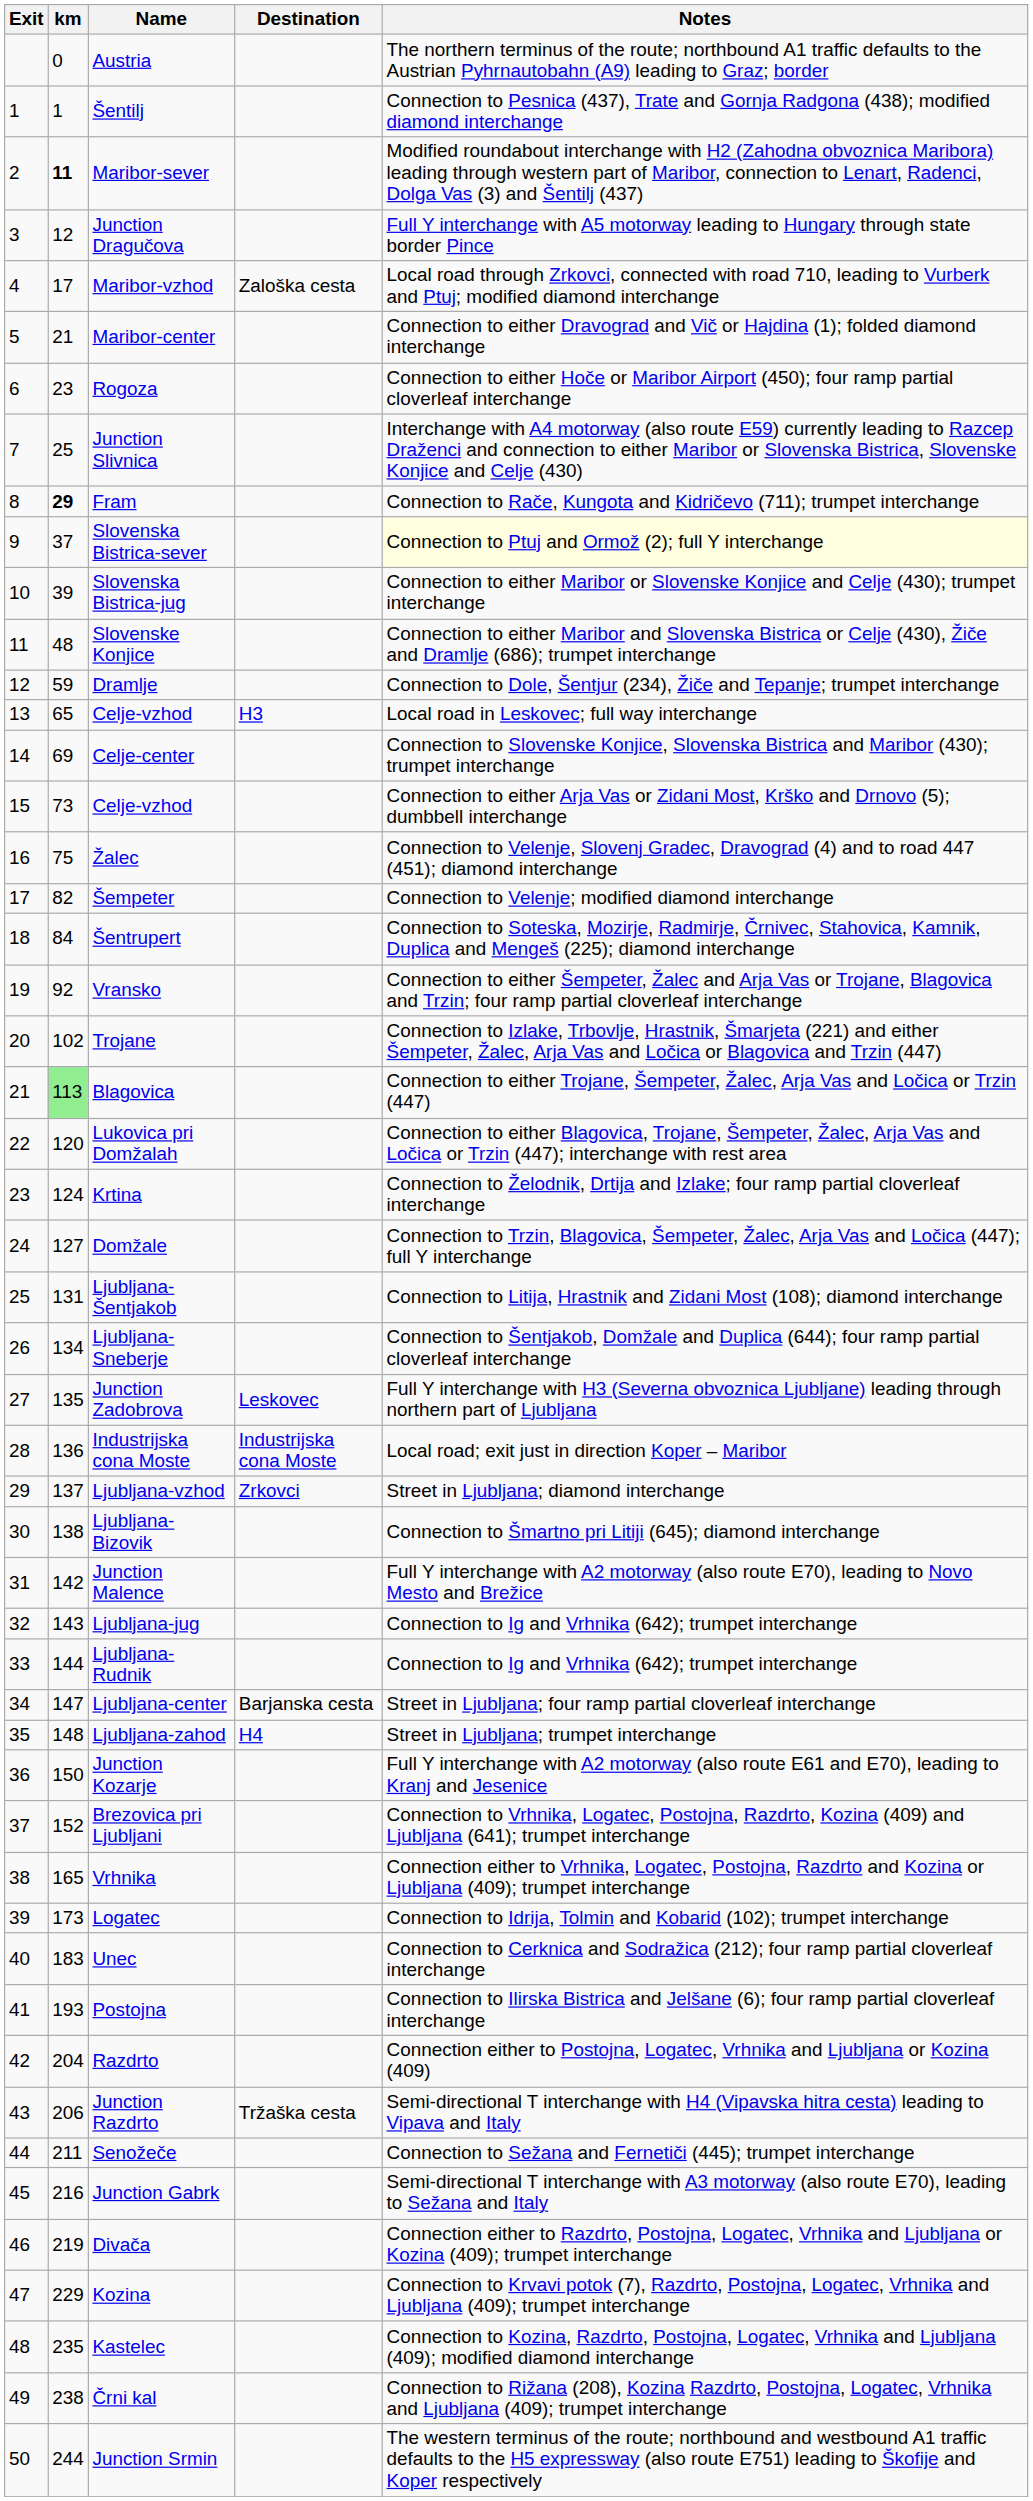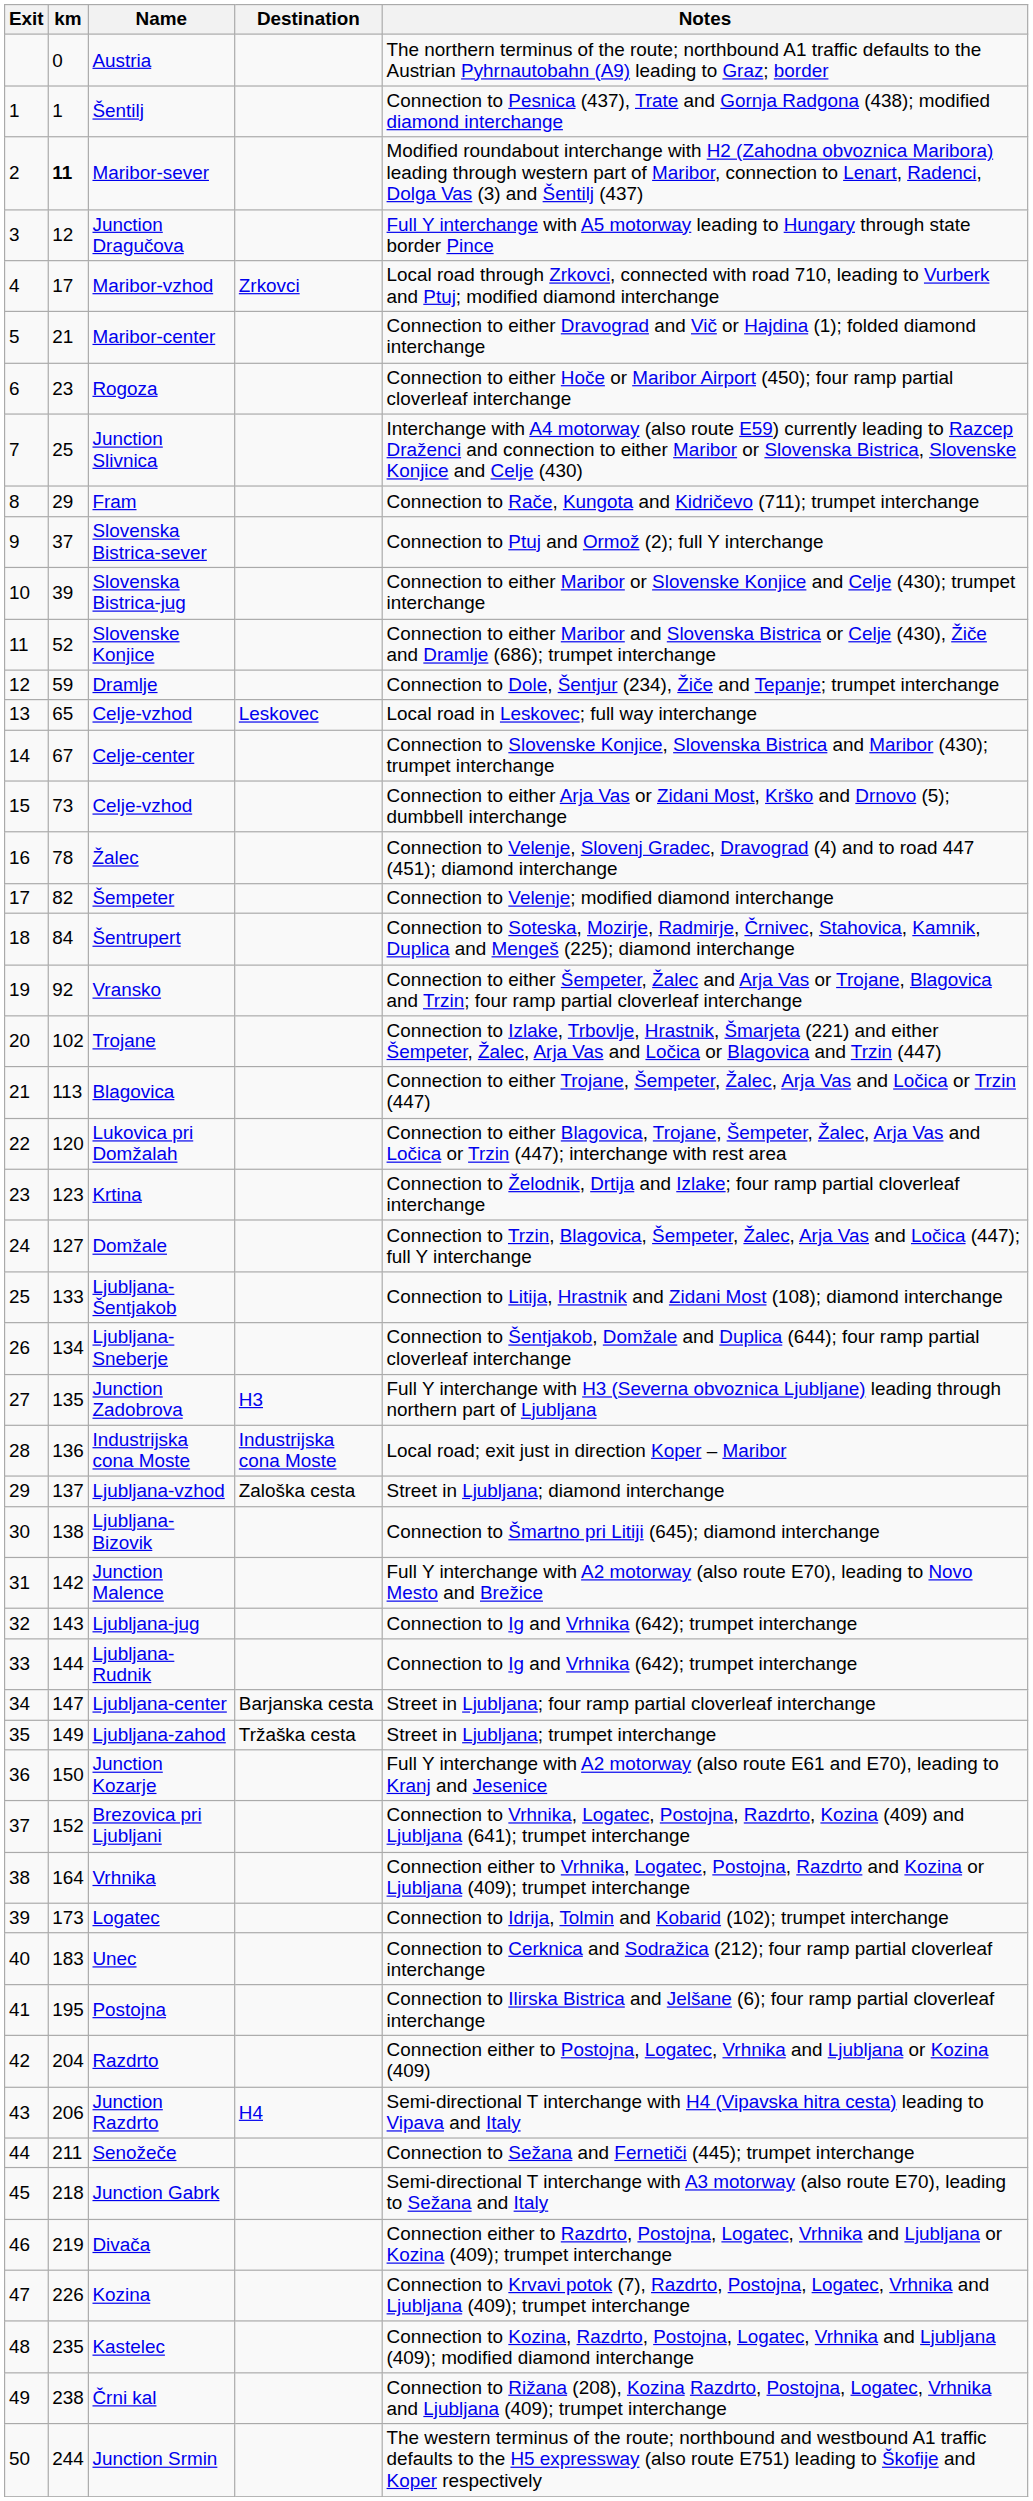 <table class="wikitable">
 <tr>
 <th scope="col">Exit</th>
 <th scope="col">km</th>
 <th scope="col">Name</th>
 <th scope="col">Destination</th>
 <th scope="col">Notes</th>
 </tr>
 <tr>
 <td></td>
 <td>0</td>
 <td><a href='#'>Austria</a></td>
 <td><br><br></td>
 <td>The northern terminus of the route; northbound A1 traffic defaults to the Austrian <a href='#'>Pyhrnautobahn (A9)</a> leading to <a href='#'>Graz</a>; <a href='#'>border</a></td>
 </tr>
 <tr>
 <td>1</td>
 <td>1</td>
 <td><a href='#'>Šentilj</a></td>
 <td><br></td>
 <td>Connection to <a href='#'>Pesnica</a> (437), <a href='#'>Trate</a> and <a href='#'>Gornja Radgona</a> (438); modified <a href='#'>diamond interchange</a></td>
 </tr>
 <tr>
 <td>2</td>
 <td><strong>11</strong></td>
 <td><a href='#'>Maribor-sever</a></td>
 <td><br><br></td>
 <td>Modified roundabout interchange with <a href='#'>H2 (Zahodna obvoznica Maribora)</a> leading through western part of <a href='#'>Maribor</a>, connection to <a href='#'>Lenart</a>, <a href='#'>Radenci</a>, <a href='#'>Dolga Vas</a> (3) and <a href='#'>Šentilj</a> (437)</td>
 </tr>
 <tr>
 <td>3</td>
 <td>12</td>
 <td><a href='#'>Junction Dragučova</a></td>
 <td><br></td>
 <td><a href='#'>Full Y interchange</a> with <a href='#'>A5 motorway</a> leading to <a href='#'>Hungary</a> through state border <a href='#'>Pince</a></td>
 </tr>
 <tr>
 <td>4</td>
 <td>17</td>
 <td><a href='#'>Maribor-vzhod</a></td>
-<td>Zaloška cesta</td>
+<td><a href='#'>Zrkovci</a></td>
 <td>Local road through <a href='#'>Zrkovci</a>, connected with road 710, leading to <a href='#'>Vurberk</a> and <a href='#'>Ptuj</a>; modified diamond interchange</td>
 </tr>
 <tr>
 <td>5</td>
 <td>21</td>
 <td><a href='#'>Maribor-center</a></td>
 <td></td>
 <td>Connection to either <a href='#'>Dravograd</a> and <a href='#'>Vič</a> or <a href='#'>Hajdina</a> (1); folded diamond interchange</td>
 </tr>
 <tr>
 <td>6</td>
 <td>23</td>
 <td><a href='#'>Rogoza</a></td>
 <td></td>
 <td>Connection to either <a href='#'>Hoče</a> or <a href='#'>Maribor Airport</a> (450); four ramp partial cloverleaf interchange</td>
 </tr>
 <tr>
 <td>7</td>
 <td>25</td>
 <td><a href='#'>Junction Slivnica</a></td>
 <td><br><br></td>
 <td>Interchange with <a href='#'>A4 motorway</a> (also route <a href='#'>E59</a>) currently leading to <a href='#'>Razcep Draženci</a> and connection to either <a href='#'>Maribor</a> or <a href='#'>Slovenska Bistrica</a>, <a href='#'>Slovenske Konjice</a> and <a href='#'>Celje</a> (430)</td>
 </tr>
 <tr>
 <td>8</td>
-<td><strong>29</strong></td>
+<td>29</td>
 <td><a href='#'>Fram</a></td>
 <td></td>
 <td>Connection to <a href='#'>Rače</a>, <a href='#'>Kungota</a> and <a href='#'>Kidričevo</a> (711); trumpet interchange</td>
 </tr>
 <tr>
 <td>9</td>
 <td>37</td>
 <td><a href='#'>Slovenska Bistrica-sever</a></td>
 <td></td>
-<td style="background: lightyellow;">Connection to <a href='#'>Ptuj</a> and <a href='#'>Ormož</a> (2); full Y interchange</td>
+<td>Connection to <a href='#'>Ptuj</a> and <a href='#'>Ormož</a> (2); full Y interchange</td>
 </tr>
 <tr>
 <td>10</td>
 <td>39</td>
 <td><a href='#'>Slovenska Bistrica-jug</a></td>
 <td></td>
 <td>Connection to either <a href='#'>Maribor</a> or <a href='#'>Slovenske Konjice</a> and <a href='#'>Celje</a> (430); trumpet interchange</td>
 </tr>
 <tr>
 <td>11</td>
-<td>48</td>
+<td>52</td>
 <td><a href='#'>Slovenske Konjice</a></td>
 <td><br></td>
 <td>Connection to either <a href='#'>Maribor</a> and <a href='#'>Slovenska Bistrica</a> or <a href='#'>Celje</a> (430), <a href='#'>Žiče</a> and <a href='#'>Dramlje</a> (686); trumpet interchange</td>
 </tr>
 <tr>
 <td>12</td>
 <td>59</td>
 <td><a href='#'>Dramlje</a></td>
 <td><br></td>
 <td>Connection to <a href='#'>Dole</a>, <a href='#'>Šentjur</a> (234), <a href='#'>Žiče</a> and <a href='#'>Tepanje</a>; trumpet interchange</td>
 </tr>
 <tr>
 <td>13</td>
 <td>65</td>
 <td><a href='#'>Celje-vzhod</a></td>
-<td> <a href='#'>H3</a></td>
+<td><a href='#'>Leskovec</a></td>
 <td>Local road in <a href='#'>Leskovec</a>; full way interchange</td>
 </tr>
 <tr>
 <td>14</td>
-<td>69</td>
+<td>67</td>
 <td><a href='#'>Celje-center</a></td>
 <td></td>
 <td>Connection to <a href='#'>Slovenske Konjice</a>, <a href='#'>Slovenska Bistrica</a> and <a href='#'>Maribor</a> (430); trumpet interchange</td>
 </tr>
 <tr>
 <td>15</td>
 <td>73</td>
 <td><a href='#'>Celje-vzhod</a></td>
 <td></td>
 <td>Connection to either <a href='#'>Arja Vas</a> or <a href='#'>Zidani Most</a>, <a href='#'>Krško</a> and <a href='#'>Drnovo</a> (5); dumbbell interchange</td>
 </tr>
 <tr>
 <td>16</td>
-<td>75</td>
+<td>78</td>
 <td><a href='#'>Žalec</a></td>
 <td><br></td>
 <td>Connection to <a href='#'>Velenje</a>, <a href='#'>Slovenj Gradec</a>, <a href='#'>Dravograd</a> (4) and to road 447 (451); diamond interchange</td>
 </tr>
 <tr>
 <td>17</td>
 <td>82</td>
 <td><a href='#'>Šempeter</a></td>
 <td></td>
 <td>Connection to <a href='#'>Velenje</a>; modified diamond interchange</td>
 </tr>
 <tr>
 <td>18</td>
 <td>84</td>
 <td><a href='#'>Šentrupert</a></td>
 <td></td>
 <td>Connection to <a href='#'>Soteska</a>, <a href='#'>Mozirje</a>, <a href='#'>Radmirje</a>, <a href='#'>Črnivec</a>, <a href='#'>Stahovica</a>, <a href='#'>Kamnik</a>, <a href='#'>Duplica</a> and <a href='#'>Mengeš</a> (225); diamond interchange</td>
 </tr>
 <tr>
 <td>19</td>
 <td>92</td>
 <td><a href='#'>Vransko</a></td>
 <td></td>
 <td>Connection to either <a href='#'>Šempeter</a>, <a href='#'>Žalec</a> and <a href='#'>Arja Vas</a> or <a href='#'>Trojane</a>, <a href='#'>Blagovica</a> and <a href='#'>Trzin</a>; four ramp partial cloverleaf interchange</td>
 </tr>
 <tr>
 <td>20</td>
 <td>102</td>
 <td><a href='#'>Trojane</a></td>
 <td><br></td>
 <td>Connection to <a href='#'>Izlake</a>, <a href='#'>Trbovlje</a>, <a href='#'>Hrastnik</a>, <a href='#'>Šmarjeta</a> (221) and either <a href='#'>Šempeter</a>, <a href='#'>Žalec</a>, <a href='#'>Arja Vas</a> and <a href='#'>Ločica</a> or <a href='#'>Blagovica</a> and <a href='#'>Trzin</a> (447)</td>
 </tr>
 <tr>
 <td>21</td>
-<td style="background: lightgreen;">113</td>
+<td>113</td>
 <td><a href='#'>Blagovica</a></td>
 <td></td>
 <td>Connection to either <a href='#'>Trojane</a>, <a href='#'>Šempeter</a>, <a href='#'>Žalec</a>, <a href='#'>Arja Vas</a> and <a href='#'>Ločica</a> or <a href='#'>Trzin</a> (447)</td>
 </tr>
 <tr>
 <td>22</td>
 <td>120</td>
 <td><a href='#'>Lukovica pri Domžalah</a></td>
 <td></td>
 <td>Connection to either <a href='#'>Blagovica</a>, <a href='#'>Trojane</a>, <a href='#'>Šempeter</a>, <a href='#'>Žalec</a>, <a href='#'>Arja Vas</a> and <a href='#'>Ločica</a> or <a href='#'>Trzin</a> (447); interchange with rest area</td>
 </tr>
 <tr>
 <td>23</td>
-<td>124</td>
+<td>123</td>
 <td><a href='#'>Krtina</a></td>
 <td></td>
 <td>Connection to <a href='#'>Želodnik</a>, <a href='#'>Drtija</a> and <a href='#'>Izlake</a>; four ramp partial cloverleaf interchange</td>
 </tr>
 <tr>
 <td>24</td>
 <td>127</td>
 <td><a href='#'>Domžale</a></td>
 <td></td>
 <td>Connection to <a href='#'>Trzin</a>, <a href='#'>Blagovica</a>, <a href='#'>Šempeter</a>, <a href='#'>Žalec</a>, <a href='#'>Arja Vas</a> and <a href='#'>Ločica</a> (447); full Y interchange</td>
 </tr>
 <tr>
 <td>25</td>
-<td>131</td>
+<td>133</td>
 <td><a href='#'>Ljubljana-Šentjakob</a></td>
 <td></td>
 <td>Connection to <a href='#'>Litija</a>, <a href='#'>Hrastnik</a> and <a href='#'>Zidani Most</a> (108); diamond interchange</td>
 </tr>
 <tr>
 <td>26</td>
 <td>134</td>
 <td><a href='#'>Ljubljana-Sneberje</a></td>
 <td></td>
 <td>Connection to <a href='#'>Šentjakob</a>, <a href='#'>Domžale</a> and <a href='#'>Duplica</a> (644); four ramp partial cloverleaf interchange</td>
 </tr>
 <tr>
 <td>27</td>
 <td>135</td>
 <td><a href='#'>Junction Zadobrova</a></td>
-<td><a href='#'>Leskovec</a></td>
+<td> <a href='#'>H3</a></td>
 <td>Full Y interchange with <a href='#'>H3 (Severna obvoznica Ljubljane)</a> leading through northern part of <a href='#'>Ljubljana</a></td>
 </tr>
 <tr>
 <td>28</td>
 <td>136</td>
 <td><a href='#'>Industrijska cona Moste</a></td>
 <td><a href='#'>Industrijska cona Moste</a></td>
 <td>Local road; exit just in direction <a href='#'>Koper</a> – <a href='#'>Maribor</a></td>
 </tr>
 <tr>
 <td>29</td>
 <td>137</td>
 <td><a href='#'>Ljubljana-vzhod</a></td>
-<td><a href='#'>Zrkovci</a></td>
+<td>Zaloška cesta</td>
 <td>Street in <a href='#'>Ljubljana</a>; diamond interchange</td>
 </tr>
 <tr>
 <td>30</td>
 <td>138</td>
 <td><a href='#'>Ljubljana-Bizovik</a></td>
 <td></td>
 <td>Connection to <a href='#'>Šmartno pri Litiji</a> (645); diamond interchange</td>
 </tr>
 <tr>
 <td>31</td>
 <td>142</td>
 <td><a href='#'>Junction Malence</a></td>
 <td><br></td>
 <td>Full Y interchange with <a href='#'>A2 motorway</a> (also route E70), leading to <a href='#'>Novo Mesto</a> and <a href='#'>Brežice</a></td>
 </tr>
 <tr>
 <td>32</td>
 <td>143</td>
 <td><a href='#'>Ljubljana-jug</a></td>
 <td></td>
 <td>Connection to <a href='#'>Ig</a> and <a href='#'>Vrhnika</a> (642); trumpet interchange</td>
 </tr>
 <tr>
 <td>33</td>
 <td>144</td>
 <td><a href='#'>Ljubljana-Rudnik</a></td>
 <td></td>
 <td>Connection to <a href='#'>Ig</a> and <a href='#'>Vrhnika</a> (642); trumpet interchange</td>
 </tr>
 <tr>
 <td>34</td>
 <td>147</td>
 <td><a href='#'>Ljubljana-center</a></td>
 <td>Barjanska cesta</td>
 <td>Street in <a href='#'>Ljubljana</a>; four ramp partial cloverleaf interchange</td>
 </tr>
 <tr>
 <td>35</td>
-<td>148</td>
+<td>149</td>
 <td><a href='#'>Ljubljana-zahod</a></td>
-<td> <a href='#'>H4</a></td>
+<td>Tržaška cesta</td>
 <td>Street in <a href='#'>Ljubljana</a>; trumpet interchange</td>
 </tr>
 <tr>
 <td>36</td>
 <td>150</td>
 <td><a href='#'>Junction Kozarje</a></td>
 <td><br><br></td>
 <td>Full Y interchange with <a href='#'>A2 motorway</a> (also route E61 and E70), leading to <a href='#'>Kranj</a> and <a href='#'>Jesenice</a></td>
 </tr>
 <tr>
 <td>37</td>
 <td>152</td>
 <td><a href='#'>Brezovica pri Ljubljani</a></td>
 <td><br></td>
 <td>Connection to <a href='#'>Vrhnika</a>, <a href='#'>Logatec</a>, <a href='#'>Postojna</a>, <a href='#'>Razdrto</a>, <a href='#'>Kozina</a> (409) and <a href='#'>Ljubljana</a> (641); trumpet interchange</td>
 </tr>
 <tr>
 <td>38</td>
-<td>165</td>
+<td>164</td>
 <td><a href='#'>Vrhnika</a></td>
 <td></td>
 <td>Connection either to <a href='#'>Vrhnika</a>, <a href='#'>Logatec</a>, <a href='#'>Postojna</a>, <a href='#'>Razdrto</a> and <a href='#'>Kozina</a> or <a href='#'>Ljubljana</a> (409); trumpet interchange</td>
 </tr>
 <tr>
 <td>39</td>
 <td>173</td>
 <td><a href='#'>Logatec</a></td>
 <td></td>
 <td>Connection to <a href='#'>Idrija</a>, <a href='#'>Tolmin</a> and <a href='#'>Kobarid</a> (102); trumpet interchange</td>
 </tr>
 <tr>
 <td>40</td>
 <td>183</td>
 <td><a href='#'>Unec</a></td>
 <td></td>
 <td>Connection to <a href='#'>Cerknica</a> and <a href='#'>Sodražica</a> (212); four ramp partial cloverleaf interchange</td>
 </tr>
 <tr>
 <td>41</td>
-<td>193</td>
+<td>195</td>
 <td><a href='#'>Postojna</a></td>
 <td></td>
 <td>Connection to <a href='#'>Ilirska Bistrica</a> and <a href='#'>Jelšane</a> (6); four ramp partial cloverleaf interchange</td>
 </tr>
 <tr>
 <td>42</td>
 <td>204</td>
 <td><a href='#'>Razdrto</a></td>
 <td></td>
 <td>Connection either to <a href='#'>Postojna</a>, <a href='#'>Logatec</a>, <a href='#'>Vrhnika</a> and <a href='#'>Ljubljana</a> or <a href='#'>Kozina</a> (409)</td>
 </tr>
 <tr>
 <td>43</td>
 <td>206</td>
 <td><a href='#'>Junction Razdrto</a></td>
-<td>Tržaška cesta</td>
+<td> <a href='#'>H4</a></td>
 <td>Semi-directional T interchange with <a href='#'>H4 (Vipavska hitra cesta)</a> leading to <a href='#'>Vipava</a> and <a href='#'>Italy</a></td>
 </tr>
 <tr>
 <td>44</td>
 <td>211</td>
 <td><a href='#'>Senožeče</a></td>
 <td></td>
 <td>Connection to <a href='#'>Sežana</a> and <a href='#'>Fernetiči</a> (445); trumpet interchange</td>
 </tr>
 <tr>
 <td>45</td>
-<td>216</td>
+<td>218</td>
 <td><a href='#'>Junction Gabrk</a></td>
 <td><br></td>
 <td>Semi-directional T interchange with <a href='#'>A3 motorway</a> (also route E70), leading to <a href='#'>Sežana</a> and <a href='#'>Italy</a></td>
 </tr>
 <tr>
 <td>46</td>
 <td>219</td>
 <td><a href='#'>Divača</a></td>
 <td></td>
 <td>Connection either to <a href='#'>Razdrto</a>, <a href='#'>Postojna</a>, <a href='#'>Logatec</a>, <a href='#'>Vrhnika</a> and <a href='#'>Ljubljana</a> or <a href='#'>Kozina</a> (409); trumpet interchange</td>
 </tr>
 <tr>
 <td>47</td>
-<td>229</td>
+<td>226</td>
 <td><a href='#'>Kozina</a></td>
 <td><br> </td>
 <td>Connection to <a href='#'>Krvavi potok</a> (7), <a href='#'>Razdrto</a>, <a href='#'>Postojna</a>, <a href='#'>Logatec</a>, <a href='#'>Vrhnika</a> and <a href='#'>Ljubljana</a> (409); trumpet interchange</td>
 </tr>
 <tr>
 <td>48</td>
 <td>235</td>
 <td><a href='#'>Kastelec</a></td>
 <td></td>
 <td>Connection to <a href='#'>Kozina</a>, <a href='#'>Razdrto</a>, <a href='#'>Postojna</a>, <a href='#'>Logatec</a>, <a href='#'>Vrhnika</a> and <a href='#'>Ljubljana</a> (409); modified diamond interchange</td>
 </tr>
 <tr>
 <td>49</td>
 <td>238</td>
 <td><a href='#'>Črni kal</a></td>
 <td><br> </td>
 <td>Connection to <a href='#'>Rižana</a> (208), <a href='#'>Kozina</a> <a href='#'>Razdrto</a>, <a href='#'>Postojna</a>, <a href='#'>Logatec</a>, <a href='#'>Vrhnika</a> and <a href='#'>Ljubljana</a> (409); trumpet interchange</td>
 </tr>
 <tr>
 <td>50</td>
 <td>244</td>
 <td><a href='#'>Junction Srmin</a></td>
 <td><br></td>
 <td>The western terminus of the route; northbound and westbound A1 traffic defaults to the <a href='#'>H5 expressway</a> (also route E751) leading to <a href='#'>Škofije</a> and <a href='#'>Koper</a> respectively</td>
 </tr>
 </table>
